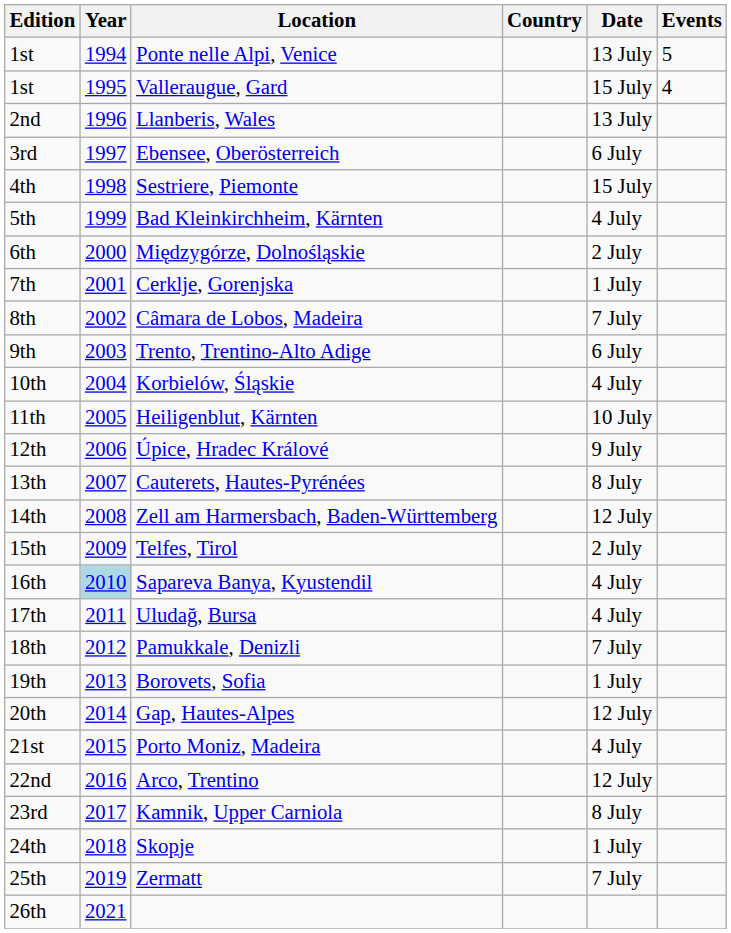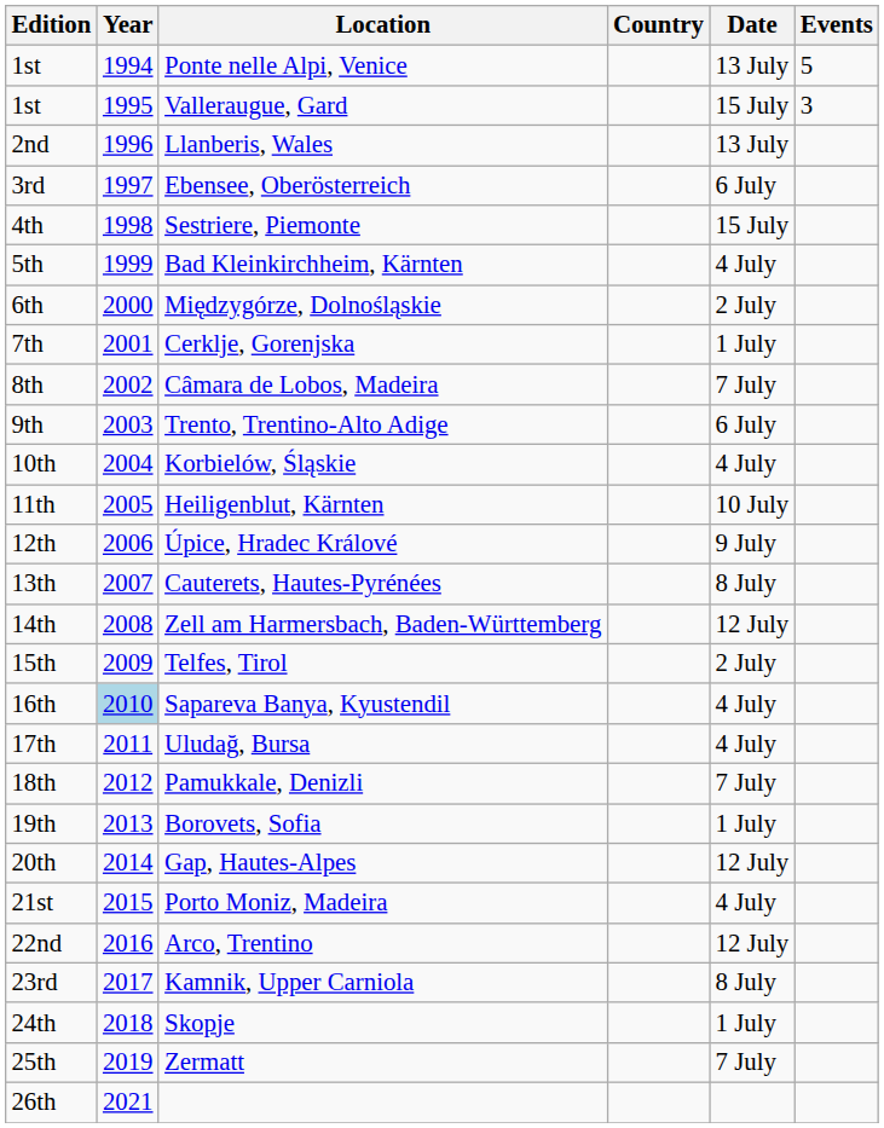 <table class="wikitable">
 <tr>
 <th>Edition</th>
 <th>Year</th>
 <th>Location</th>
 <th>Country</th>
 <th>Date</th>
 <th>Events</th>
 </tr>
 <tr>
 <td>1st</td>
 <td align=center><a href='#'>1994</a></td>
 <td><a href='#'>Ponte nelle Alpi</a>, <a href='#'>Venice</a></td>
 <td></td>
 <td>13 July</td>
 <td>5</td>
 </tr>
 <tr>
 <td>1st</td>
 <td align=center><a href='#'>1995</a></td>
 <td><a href='#'>Valleraugue</a>, <a href='#'>Gard</a></td>
 <td></td>
 <td>15 July</td>
-<td>4</td>
+<td>3</td>
 </tr>
 <tr>
 <td>2nd</td>
 <td align=center><a href='#'>1996</a></td>
 <td><a href='#'>Llanberis</a>, <a href='#'>Wales</a></td>
 <td></td>
 <td>13 July</td>
 <td></td>
 </tr>
 <tr>
 <td>3rd</td>
 <td align=center><a href='#'>1997</a></td>
 <td><a href='#'>Ebensee</a>, <a href='#'>Oberösterreich</a></td>
 <td></td>
 <td>6 July</td>
 <td></td>
 </tr>
 <tr>
 <td>4th</td>
 <td align=center><a href='#'>1998</a></td>
 <td><a href='#'>Sestriere</a>, <a href='#'>Piemonte</a></td>
 <td></td>
 <td>15 July</td>
 <td></td>
 </tr>
 <tr>
 <td>5th</td>
 <td align=center><a href='#'>1999</a></td>
 <td><a href='#'>Bad Kleinkirchheim</a>, <a href='#'>Kärnten</a></td>
 <td></td>
 <td>4 July</td>
 <td></td>
 </tr>
 <tr>
 <td>6th</td>
 <td align=center><a href='#'>2000</a></td>
 <td><a href='#'>Międzygórze</a>, <a href='#'>Dolnośląskie</a></td>
 <td></td>
 <td>2 July</td>
 <td></td>
 </tr>
 <tr>
 <td>7th</td>
 <td align=center><a href='#'>2001</a></td>
 <td><a href='#'>Cerklje</a>, <a href='#'>Gorenjska</a></td>
 <td></td>
 <td>1 July</td>
 <td></td>
 </tr>
 <tr>
 <td>8th</td>
 <td align=center><a href='#'>2002</a></td>
 <td><a href='#'>Câmara de Lobos</a>, <a href='#'>Madeira</a></td>
 <td></td>
 <td>7 July</td>
 <td></td>
 </tr>
 <tr>
 <td>9th</td>
 <td align=center><a href='#'>2003</a></td>
 <td><a href='#'>Trento</a>, <a href='#'>Trentino-Alto Adige</a></td>
 <td></td>
 <td>6 July</td>
 <td></td>
 </tr>
 <tr>
 <td>10th</td>
 <td align=center><a href='#'>2004</a></td>
 <td><a href='#'>Korbielów</a>, <a href='#'>Śląskie</a></td>
 <td></td>
 <td>4 July</td>
 <td></td>
 </tr>
 <tr>
 <td>11th</td>
 <td align=center><a href='#'>2005</a></td>
 <td><a href='#'>Heiligenblut</a>, <a href='#'>Kärnten</a></td>
 <td></td>
 <td>10 July</td>
 <td></td>
 </tr>
 <tr>
 <td>12th</td>
 <td align=center><a href='#'>2006</a></td>
 <td><a href='#'>Úpice</a>, <a href='#'>Hradec Králové</a></td>
 <td></td>
 <td>9 July</td>
 <td></td>
 </tr>
 <tr>
 <td>13th</td>
 <td align=center><a href='#'>2007</a></td>
 <td><a href='#'>Cauterets</a>, <a href='#'>Hautes-Pyrénées</a></td>
 <td></td>
 <td>8 July</td>
 <td></td>
 </tr>
 <tr>
 <td>14th</td>
 <td align=center><a href='#'>2008</a></td>
 <td><a href='#'>Zell am Harmersbach</a>, <a href='#'>Baden-Württemberg</a></td>
 <td></td>
 <td>12 July</td>
 <td></td>
 </tr>
 <tr>
 <td>15th</td>
 <td align=center><a href='#'>2009</a></td>
 <td><a href='#'>Telfes</a>, <a href='#'>Tirol</a></td>
 <td></td>
 <td>2 July</td>
 <td></td>
 </tr>
 <tr>
 <td>16th</td>
 <td align=center style="background: lightblue;"><a href='#'>2010</a></td>
 <td><a href='#'>Sapareva Banya</a>, <a href='#'>Kyustendil</a></td>
 <td></td>
 <td>4 July</td>
 <td></td>
 </tr>
 <tr>
 <td>17th</td>
 <td align=center><a href='#'>2011</a></td>
 <td><a href='#'>Uludağ</a>, <a href='#'>Bursa</a></td>
 <td></td>
 <td>4 July</td>
 <td></td>
 </tr>
 <tr>
 <td>18th</td>
 <td align=center><a href='#'>2012</a></td>
 <td><a href='#'>Pamukkale</a>, <a href='#'>Denizli</a></td>
 <td></td>
 <td>7 July</td>
 <td></td>
 </tr>
 <tr>
 <td>19th</td>
 <td align=center><a href='#'>2013</a></td>
 <td><a href='#'>Borovets</a>, <a href='#'>Sofia</a></td>
 <td></td>
 <td>1 July</td>
 <td></td>
 </tr>
 <tr>
 <td>20th</td>
 <td align=center><a href='#'>2014</a></td>
 <td><a href='#'>Gap</a>, <a href='#'>Hautes-Alpes</a></td>
 <td></td>
 <td>12 July</td>
 <td></td>
 </tr>
 <tr>
 <td>21st</td>
 <td align=center><a href='#'>2015</a></td>
 <td><a href='#'>Porto Moniz</a>, <a href='#'>Madeira</a></td>
 <td></td>
 <td>4 July</td>
 <td></td>
 </tr>
 <tr>
 <td>22nd</td>
 <td align=center><a href='#'>2016</a></td>
 <td><a href='#'>Arco</a>, <a href='#'>Trentino</a></td>
 <td></td>
 <td>12 July</td>
 <td></td>
 </tr>
 <tr>
 <td>23rd</td>
 <td align=center><a href='#'>2017</a></td>
 <td><a href='#'>Kamnik</a>, <a href='#'>Upper Carniola</a></td>
 <td></td>
 <td>8 July</td>
 <td></td>
 </tr>
 <tr>
 <td>24th</td>
 <td align=center><a href='#'>2018</a></td>
 <td><a href='#'>Skopje</a></td>
 <td></td>
 <td>1 July</td>
 <td></td>
 </tr>
 <tr>
 <td>25th</td>
 <td align=center><a href='#'>2019</a></td>
 <td><a href='#'>Zermatt</a></td>
 <td></td>
 <td>7 July</td>
 <td></td>
 </tr>
 <tr>
 <td>26th</td>
 <td align=center><a href='#'>2021</a></td>
 <td></td>
 <td></td>
 <td></td>
 <td></td>
 </tr>
 </table>
